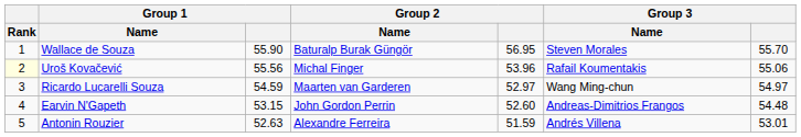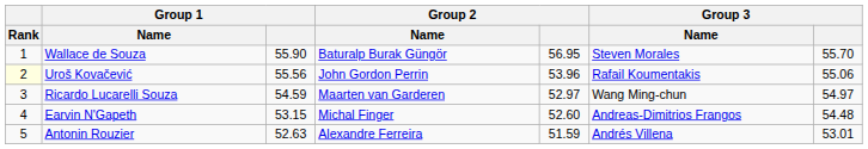 <table class="wikitable" style="font-size:90%">
 <tr>
 <th></th>
 <th colspan="2">Group 1</th>
 <th colspan="2">Group 2</th>
 <th colspan="2">Group 3</th>
 </tr>
 <tr>
 <th width=30>Rank</th>
 <th width=250>Name</th>
 <th width=50></th>
 <th width=250>Name</th>
 <th width=50></th>
 <th width=250>Name</th>
 <th width=50></th>
 </tr>
 <tr>
 <td align=center>1</td>
 <td> <a href='#'>Wallace de Souza</a></td>
 <td align=center>55.90</td>
 <td> <a href='#'>Baturalp Burak Güngör</a></td>
 <td align=center>56.95</td>
 <td> <a href='#'>Steven Morales</a></td>
 <td align=center>55.70</td>
 </tr>
 <tr>
 <td align=center style="background: lightyellow;">2</td>
 <td> <a href='#'>Uroš Kovačević</a></td>
 <td align=center>55.56</td>
-<td> <a href='#'>Michal Finger</a></td>
+<td> <a href='#'>John Gordon Perrin</a></td>
 <td align=center>53.96</td>
 <td> <a href='#'>Rafail Koumentakis</a></td>
 <td align=center>55.06</td>
 </tr>
 <tr>
 <td align=center>3</td>
 <td> <a href='#'>Ricardo Lucarelli Souza</a></td>
 <td align=center>54.59</td>
 <td> <a href='#'>Maarten van Garderen</a></td>
 <td align=center>52.97</td>
 <td> Wang Ming-chun</td>
 <td align=center>54.97</td>
 </tr>
 <tr>
 <td align=center>4</td>
 <td> <a href='#'>Earvin N'Gapeth</a></td>
 <td align=center>53.15</td>
-<td> <a href='#'>John Gordon Perrin</a></td>
+<td> <a href='#'>Michal Finger</a></td>
 <td align=center>52.60</td>
 <td> <a href='#'>Andreas-Dimitrios Frangos</a></td>
 <td align=center>54.48</td>
 </tr>
 <tr>
 <td align=center>5</td>
 <td> <a href='#'>Antonin Rouzier</a></td>
 <td align=center>52.63</td>
 <td> <a href='#'>Alexandre Ferreira</a></td>
 <td align=center>51.59</td>
 <td> <a href='#'>Andrés Villena</a></td>
 <td align=center>53.01</td>
 </tr>
 </table>
